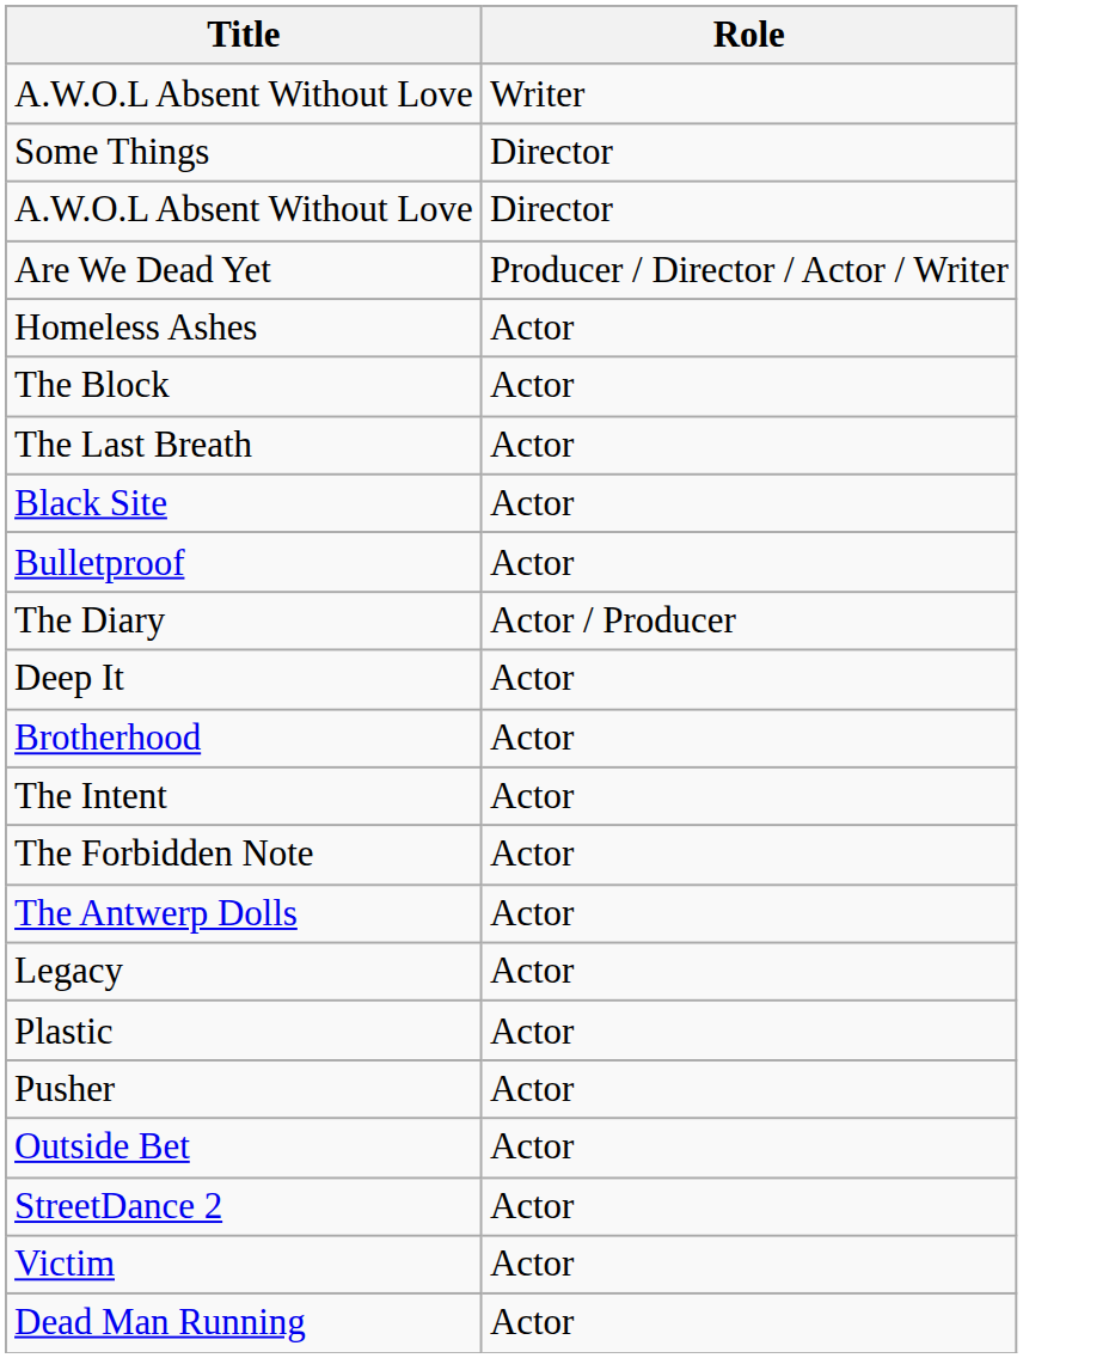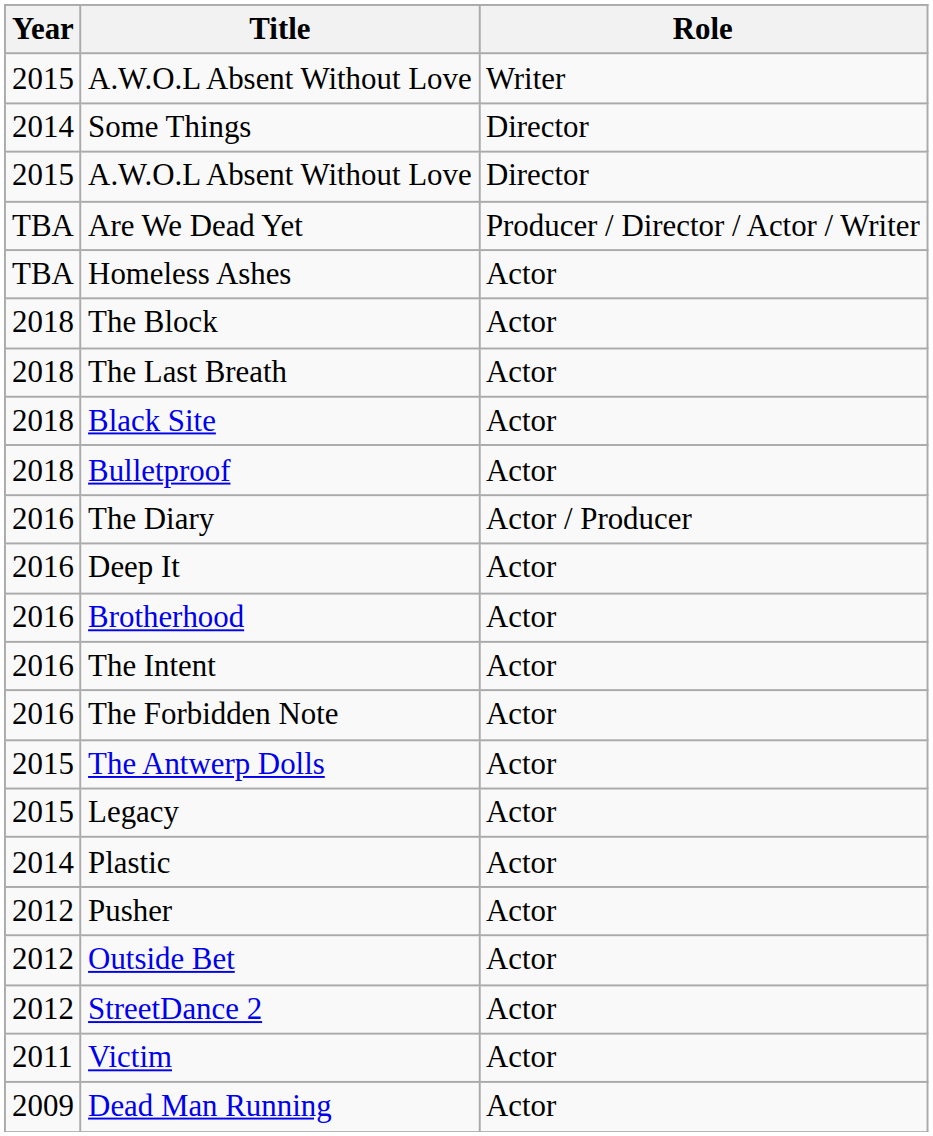 <table class="wikitable sortable">
 <tr>
+<th>Year</th>
 <th>Title</th>
 <th>Role</th>
 </tr>
 <tr>
+<td>2015</td>
 <td>A.W.O.L Absent Without Love</td>
 <td>Writer</td>
 </tr>
 <tr>
+<td>2014</td>
 <td>Some Things</td>
 <td>Director</td>
 </tr>
 <tr>
+<td>2015</td>
 <td>A.W.O.L Absent Without Love</td>
 <td>Director</td>
 </tr>
 <tr>
+<td>TBA</td>
 <td>Are We Dead Yet</td>
 <td>Producer / Director / Actor / Writer</td>
 </tr>
 <tr>
+<td>TBA</td>
 <td>Homeless Ashes</td>
 <td>Actor</td>
 </tr>
 <tr>
+<td>2018</td>
 <td>The Block</td>
 <td>Actor</td>
 </tr>
 <tr>
+<td>2018</td>
 <td>The Last Breath</td>
 <td>Actor</td>
 </tr>
 <tr>
+<td>2018</td>
 <td><a href='#'>Black Site</a></td>
 <td>Actor</td>
 </tr>
 <tr>
+<td>2018</td>
 <td><a href='#'>Bulletproof</a></td>
 <td>Actor</td>
 </tr>
 <tr>
+<td>2016</td>
 <td>The Diary</td>
 <td>Actor / Producer</td>
 </tr>
 <tr>
+<td>2016</td>
 <td>Deep It</td>
 <td>Actor</td>
 </tr>
 <tr>
+<td>2016</td>
 <td><a href='#'>Brotherhood</a></td>
 <td>Actor</td>
 </tr>
 <tr>
+<td>2016</td>
 <td>The Intent</td>
 <td>Actor</td>
 </tr>
 <tr>
+<td>2016</td>
 <td>The Forbidden Note</td>
 <td>Actor</td>
 </tr>
 <tr>
+<td>2015</td>
 <td><a href='#'>The Antwerp Dolls</a></td>
 <td>Actor</td>
 </tr>
 <tr>
+<td>2015</td>
 <td>Legacy</td>
 <td>Actor</td>
 </tr>
 <tr>
+<td>2014</td>
 <td>Plastic</td>
 <td>Actor</td>
 </tr>
 <tr>
+<td>2012</td>
 <td>Pusher</td>
 <td>Actor</td>
 </tr>
 <tr>
+<td>2012</td>
 <td><a href='#'>Outside Bet</a></td>
 <td>Actor</td>
 </tr>
 <tr>
+<td>2012</td>
 <td><a href='#'>StreetDance 2</a></td>
 <td>Actor</td>
 </tr>
 <tr>
+<td>2011</td>
 <td><a href='#'>Victim</a></td>
 <td>Actor</td>
 </tr>
 <tr>
+<td>2009</td>
 <td><a href='#'>Dead Man Running</a></td>
 <td>Actor</td>
 </tr>
 </table>
